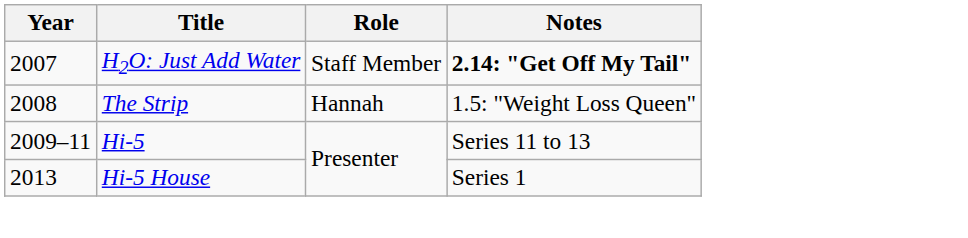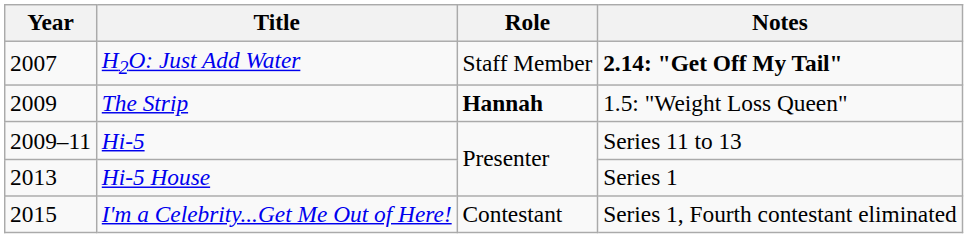 <table class="wikitable sortable">
 <tr>
 <th scope="col">Year</th>
 <th scope="col">Title</th>
 <th scope="col">Role</th>
 <th scope="col" class="unsortable">Notes</th>
 </tr>
 <tr>
 <td>2007</td>
 <td><em><a href='#'>H<sub>2</sub>O: Just Add Water</a></em></td>
 <td>Staff Member</td>
 <td><strong>2.14: "Get Off My Tail"</strong></td>
 </tr>
 <tr>
-<td>2008</td>
+<td>2009</td>
 <td><em><a href='#'>The Strip</a></em></td>
-<td>Hannah</td>
+<td><strong>Hannah</strong></td>
 <td>1.5: "Weight Loss Queen"</td>
 </tr>
 <tr>
 <td>2009–11</td>
 <td><em><a href='#'>Hi-5</a></em></td>
 <td rowspan="2">Presenter</td>
 <td>Series 11 to 13</td>
 </tr>
 <tr>
 <td>2013</td>
 <td><em><a href='#'>Hi-5 House</a></em></td>
 <td>Series 1</td>
 </tr>
+<tr>
+<td>2015</td>
+<td><em><a href='#'>I'm a Celebrity...Get Me Out of Here!</a></em></td>
+<td>Contestant</td>
+<td>Series 1, Fourth contestant eliminated</td>
+</tr>
 </table>
